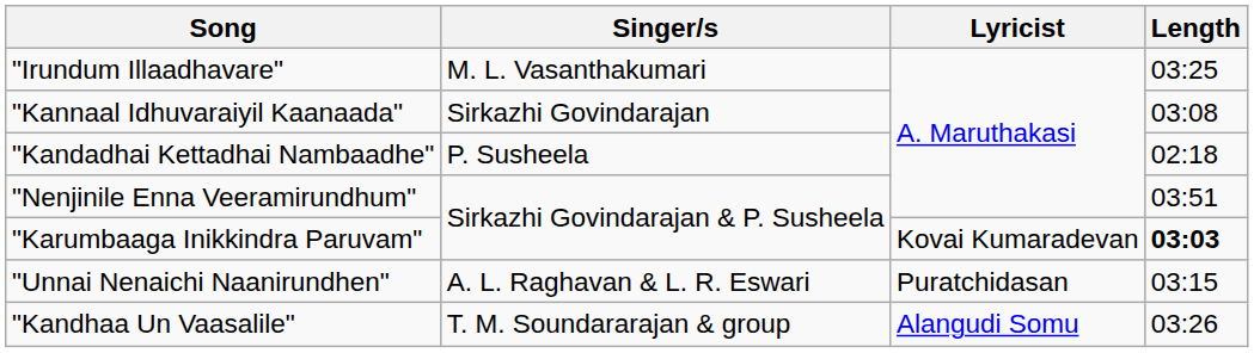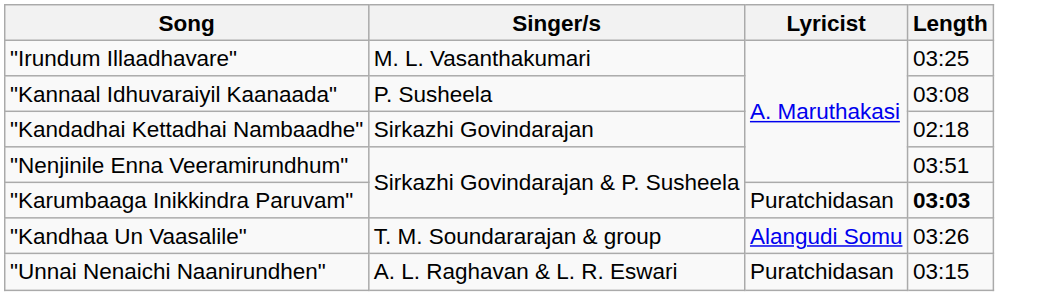 <table class="wikitable" style="font-size:95%;">
 <tr>
 <th>Song</th>
 <th>Singer/s</th>
 <th>Lyricist</th>
 <th>Length</th>
 </tr>
 <tr>
 <td>"Irundum Illaadhavare"</td>
 <td>M. L. Vasanthakumari</td>
 <td rowspan=4><a href='#'>A. Maruthakasi</a></td>
 <td>03:25</td>
 </tr>
 <tr>
 <td>"Kannaal Idhuvaraiyil Kaanaada"</td>
-<td>Sirkazhi Govindarajan</td>
+<td>P. Susheela</td>
 <td>03:08</td>
 </tr>
 <tr>
 <td>"Kandadhai Kettadhai Nambaadhe"</td>
-<td>P. Susheela</td>
+<td>Sirkazhi Govindarajan</td>
 <td>02:18</td>
 </tr>
 <tr>
 <td>"Nenjinile Enna Veeramirundhum"</td>
 <td rowspan=2>Sirkazhi Govindarajan & P. Susheela</td>
 <td>03:51</td>
 </tr>
 <tr>
 <td>"Karumbaaga Inikkindra Paruvam"</td>
-<td>Kovai Kumaradevan</td>
+<td>Puratchidasan</td>
 <td><strong>03:03</strong></td>
+</tr>
+<tr>
+<td>"Kandhaa Un Vaasalile"</td>
+<td>T. M. Soundararajan & group</td>
+<td><a href='#'>Alangudi Somu</a></td>
+<td>03:26</td>
 </tr>
 <tr>
 <td>"Unnai Nenaichi Naanirundhen"</td>
 <td>A. L. Raghavan & L. R. Eswari</td>
 <td>Puratchidasan</td>
 <td>03:15</td>
 </tr>
-<tr>
-<td>"Kandhaa Un Vaasalile"</td>
-<td>T. M. Soundararajan & group</td>
-<td><a href='#'>Alangudi Somu</a></td>
-<td>03:26</td>
-</tr>
 </table>
